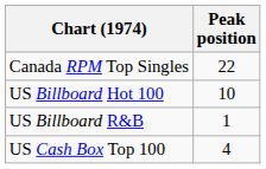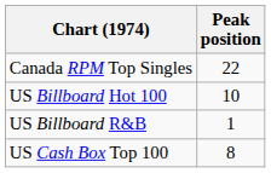 <table class="wikitable sortable">
 <tr>
 <th>Chart (1974)</th>
 <th>Peak<br>position</th>
 </tr>
 <tr>
 <td>Canada <em><a href='#'>RPM</a></em> Top Singles</td>
 <td style="text-align:center;">22</td>
 </tr>
 <tr>
 <td>US <em><a href='#'>Billboard</a></em> <a href='#'>Hot 100</a></td>
 <td style="text-align:center;">10</td>
 </tr>
 <tr>
 <td>US <em>Billboard</em> <a href='#'>R&B</a></td>
 <td style="text-align:center;">1</td>
 </tr>
 <tr>
 <td>US <a href='#'><em>Cash Box</em></a> Top 100</td>
-<td style="text-align:center;">4</td>
+<td style="text-align:center;">8</td>
 </tr>
 </table>
